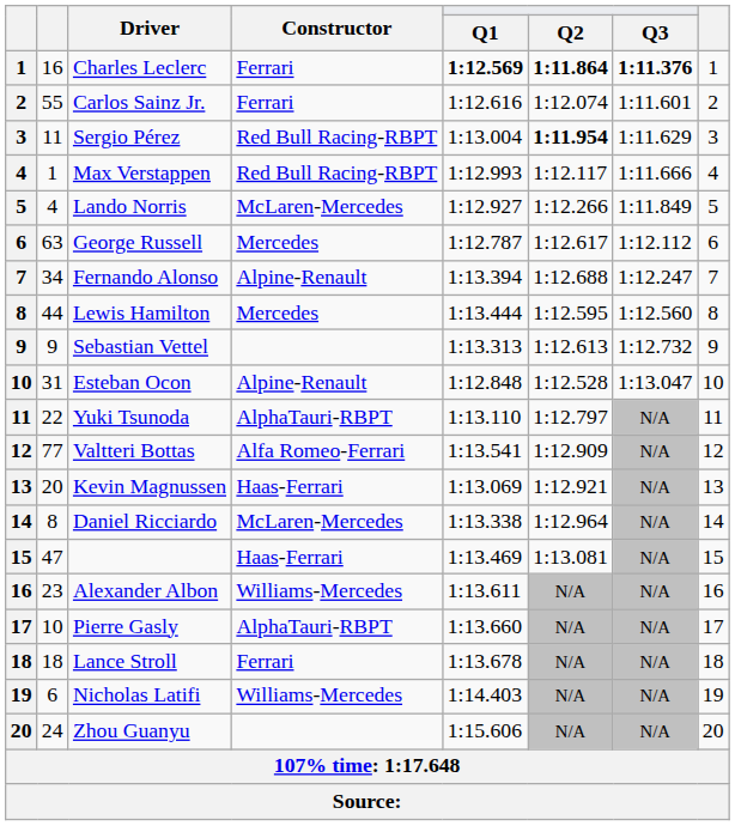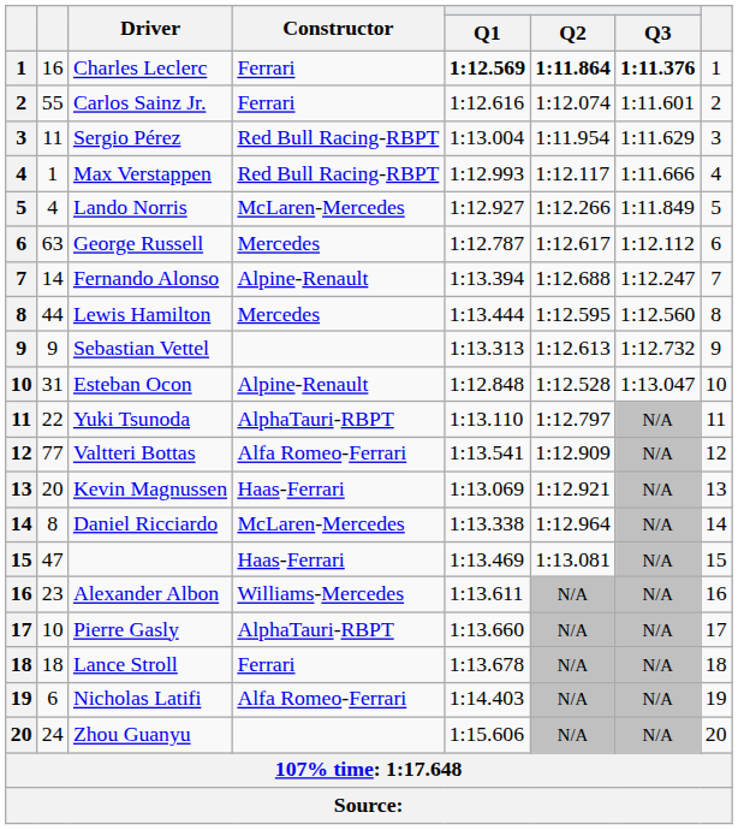 <table class="wikitable sortable" style="font-size: 85%;">
 <tr>
 <th rowspan="2"></th>
 <th rowspan="2"></th>
 <th rowspan="2">Driver</th>
 <th rowspan="2">Constructor</th>
 <th colspan="3" style="background:#eaecf0; text-align:center;"></th>
 <th rowspan="2"></th>
 </tr>
 <tr>
 <th scope="col">Q1</th>
 <th scope="col">Q2</th>
 <th scope="col">Q3</th>
 </tr>
 <tr>
 <th scope="row">1</th>
 <td align="center">16</td>
 <td data-sort-value="lec"> <a href='#'>Charles Leclerc</a></td>
 <td><a href='#'>Ferrari</a></td>
 <td><strong>1:12.569</strong></td>
 <td><strong>1:11.864</strong></td>
 <td><strong>1:11.376</strong></td>
 <td align="center">1</td>
 </tr>
 <tr>
 <th scope="row">2</th>
 <td align="center">55</td>
 <td data-sort-value="sai"> <a href='#'>Carlos Sainz Jr.</a></td>
 <td><a href='#'>Ferrari</a></td>
 <td>1:12.616</td>
 <td>1:12.074</td>
 <td>1:11.601</td>
 <td align="center">2</td>
 </tr>
 <tr>
 <th scope="row">3</th>
 <td align="center">11</td>
 <td data-sort-value="per"> <a href='#'>Sergio Pérez</a></td>
 <td><a href='#'>Red Bull Racing</a>-<a href='#'>RBPT</a></td>
 <td>1:13.004</td>
-<td><strong>1:11.954</strong></td>
+<td>1:11.954</td>
 <td>1:11.629</td>
 <td align="center">3</td>
 </tr>
 <tr>
 <th scope="row">4</th>
 <td align="center">1</td>
 <td data-sort-value="ver"> <a href='#'>Max Verstappen</a></td>
 <td><a href='#'>Red Bull Racing</a>-<a href='#'>RBPT</a></td>
 <td>1:12.993</td>
 <td>1:12.117</td>
 <td>1:11.666</td>
 <td align="center">4</td>
 </tr>
 <tr>
 <th scope="row">5</th>
 <td align="center">4</td>
 <td data-sort-value="nor"> <a href='#'>Lando Norris</a></td>
 <td><a href='#'>McLaren</a>-<a href='#'>Mercedes</a></td>
 <td>1:12.927</td>
 <td>1:12.266</td>
 <td>1:11.849</td>
 <td align="center">5</td>
 </tr>
 <tr>
 <th scope="row">6</th>
 <td align="center">63</td>
 <td data-sort-value="rus"> <a href='#'>George Russell</a></td>
 <td><a href='#'>Mercedes</a></td>
 <td>1:12.787</td>
 <td>1:12.617</td>
 <td>1:12.112</td>
 <td align="center">6</td>
 </tr>
 <tr>
 <th scope="row">7</th>
-<td align="center">34</td>
+<td align="center">14</td>
 <td data-sort-value="alo"> <a href='#'>Fernando Alonso</a></td>
 <td><a href='#'>Alpine</a>-<a href='#'>Renault</a></td>
 <td>1:13.394</td>
 <td>1:12.688</td>
 <td>1:12.247</td>
 <td align="center">7</td>
 </tr>
 <tr>
 <th scope="row">8</th>
 <td align="center">44</td>
 <td data-sort-value="ham"> <a href='#'>Lewis Hamilton</a></td>
 <td><a href='#'>Mercedes</a></td>
 <td>1:13.444</td>
 <td>1:12.595</td>
 <td>1:12.560</td>
 <td align="center">8</td>
 </tr>
 <tr>
 <th scope="row">9</th>
 <td align="center">9</td>
 <td data-sort-value="vet"> <a href='#'>Sebastian Vettel</a></td>
 <td></td>
 <td>1:13.313</td>
 <td>1:12.613</td>
 <td>1:12.732</td>
 <td align="center">9</td>
 </tr>
 <tr>
 <th scope="row">10</th>
 <td align="center">31</td>
 <td data-sort-value="oco"> <a href='#'>Esteban Ocon</a></td>
 <td><a href='#'>Alpine</a>-<a href='#'>Renault</a></td>
 <td>1:12.848</td>
 <td>1:12.528</td>
 <td>1:13.047</td>
 <td align="center">10</td>
 </tr>
 <tr>
 <th scope="row">11</th>
 <td align="center">22</td>
 <td data-sort-value="tsu"> <a href='#'>Yuki Tsunoda</a></td>
 <td><a href='#'>AlphaTauri</a>-<a href='#'>RBPT</a></td>
 <td>1:13.110</td>
 <td>1:12.797</td>
 <td data-sort-value="13" align="center" style="background: silver"><small>N/A</small></td>
 <td align="center">11</td>
 </tr>
 <tr>
 <th scope="row">12</th>
 <td align="center">77</td>
 <td data-sort-value="bot"> <a href='#'>Valtteri Bottas</a></td>
 <td><a href='#'>Alfa Romeo</a>-<a href='#'>Ferrari</a></td>
 <td>1:13.541</td>
 <td>1:12.909</td>
 <td data-sort-value="13" align="center" style="background: silver"><small>N/A</small></td>
 <td align="center">12</td>
 </tr>
 <tr>
 <th scope="row">13</th>
 <td align="center">20</td>
 <td data-sort-value="mag"> <a href='#'>Kevin Magnussen</a></td>
 <td><a href='#'>Haas</a>-<a href='#'>Ferrari</a></td>
 <td>1:13.069</td>
 <td>1:12.921</td>
 <td data-sort-value="13" align="center" style="background: silver"><small>N/A</small></td>
 <td align="center">13</td>
 </tr>
 <tr>
 <th scope="row">14</th>
 <td align="center">8</td>
 <td data-sort-value="ric"> <a href='#'>Daniel Ricciardo</a></td>
 <td><a href='#'>McLaren</a>-<a href='#'>Mercedes</a></td>
 <td>1:13.338</td>
 <td>1:12.964</td>
 <td data-sort-value="13" align="center" style="background: silver"><small>N/A</small></td>
 <td align="center">14</td>
 </tr>
 <tr>
 <th scope="row">15</th>
 <td align="center">47</td>
 <td data-sort-value="sch"></td>
 <td><a href='#'>Haas</a>-<a href='#'>Ferrari</a></td>
 <td>1:13.469</td>
 <td>1:13.081</td>
 <td data-sort-value="13" align="center" style="background: silver"><small>N/A</small></td>
 <td align="center">15</td>
 </tr>
 <tr>
 <th scope="row">16</th>
 <td align="center">23</td>
 <td data-sort-value="alb"> <a href='#'>Alexander Albon</a></td>
 <td><a href='#'>Williams</a>-<a href='#'>Mercedes</a></td>
 <td>1:13.611</td>
 <td data-sort-value="17" align="center" style="background: silver"><small>N/A</small></td>
 <td data-sort-value="17" align="center" style="background: silver"><small>N/A</small></td>
 <td align="center">16</td>
 </tr>
 <tr>
 <th scope="row">17</th>
 <td align="center">10</td>
 <td data-sort-value="gas"> <a href='#'>Pierre Gasly</a></td>
 <td><a href='#'>AlphaTauri</a>-<a href='#'>RBPT</a></td>
 <td>1:13.660</td>
 <td data-sort-value="13" align="center" style="background: silver"><small>N/A</small></td>
 <td data-sort-value="13" align="center" style="background: silver"><small>N/A</small></td>
 <td align="center">17</td>
 </tr>
 <tr>
 <th scope="row">18</th>
 <td align="center">18</td>
 <td data-sort-value="str"> <a href='#'>Lance Stroll</a></td>
 <td><a href='#'>Ferrari</a></td>
 <td>1:13.678</td>
 <td data-sort-value="13" align="center" style="background: silver"><small>N/A</small></td>
 <td data-sort-value="13" align="center" style="background: silver"><small>N/A</small></td>
 <td align="center">18</td>
 </tr>
 <tr>
 <th scope="row">19</th>
 <td align="center">6</td>
 <td data-sort-value="lat"> <a href='#'>Nicholas Latifi</a></td>
-<td><a href='#'>Williams</a>-<a href='#'>Mercedes</a></td>
+<td><a href='#'>Alfa Romeo</a>-<a href='#'>Ferrari</a></td>
 <td>1:14.403</td>
 <td data-sort-value="17" align="center" style="background: silver"><small>N/A</small></td>
 <td data-sort-value="17" align="center" style="background: silver"><small>N/A</small></td>
 <td align="center">19</td>
 </tr>
 <tr>
 <th scope="row">20</th>
 <td align="center">24</td>
 <td data-sort-value="zho"> <a href='#'>Zhou Guanyu</a></td>
 <td></td>
 <td>1:15.606</td>
 <td data-sort-value="17" align="center" style="background: silver"><small>N/A</small></td>
 <td data-sort-value="12" align="center" style="background: silver"><small>N/A</small></td>
 <td align="center">20</td>
 </tr>
 <tr>
 <th colspan="8"><a href='#'>107% time</a>: 1:17.648</th>
 </tr>
 <tr>
 <th colspan="8">Source:</th>
 </tr>
 </table>
